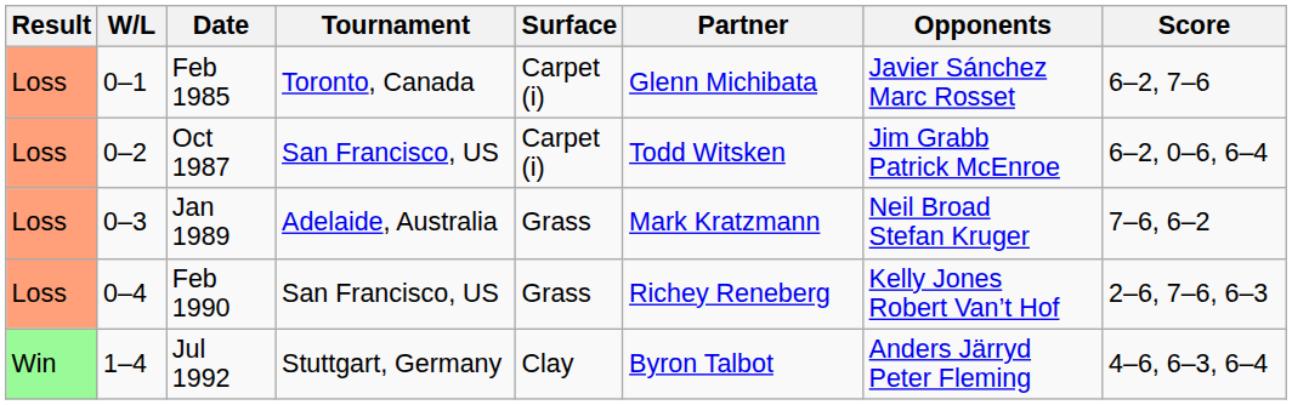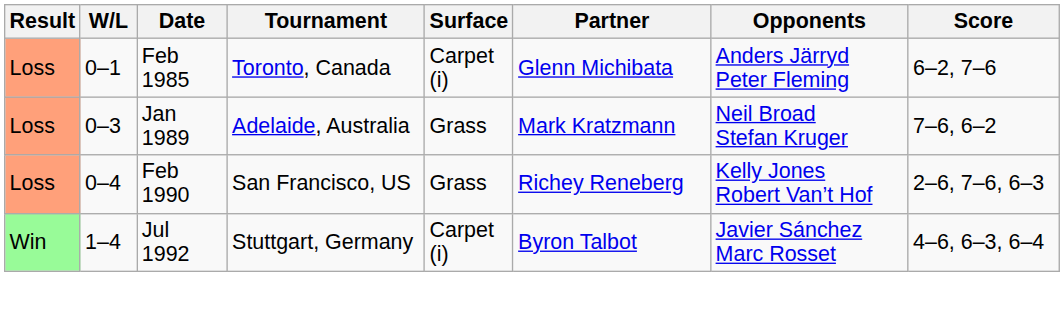 <table class="sortable wikitable">
 <tr>
 <th style="width:30px">Result</th>
 <th style="width:35px" class="unsortable">W/L</th>
 <th style="width:60px">Date</th>
 <th style="width:140px">Tournament</th>
 <th style="width:50px">Surface</th>
 <th style="width:140px">Partner</th>
 <th style="width:140px">Opponents</th>
 <th style="width:105px" class="unsortable">Score</th>
 </tr>
 <tr>
 <td style="background:#ffa07a;">Loss</td>
 <td>0–1</td>
 <td>Feb 1985</td>
 <td><a href='#'>Toronto</a>, Canada</td>
 <td>Carpet (i)</td>
 <td> <a href='#'>Glenn Michibata</a></td>
-<td> <a href='#'>Javier Sánchez</a><br> <a href='#'>Marc Rosset</a></td>
+<td> <a href='#'>Anders Järryd</a><br> <a href='#'>Peter Fleming</a></td>
 <td>6–2, 7–6</td>
-</tr>
-<tr>
-<td style="background:#ffa07a;">Loss</td>
-<td>0–2</td>
-<td>Oct 1987</td>
-<td><a href='#'>San Francisco</a>, US</td>
-<td>Carpet (i)</td>
-<td> <a href='#'>Todd Witsken</a></td>
-<td> <a href='#'>Jim Grabb</a><br> <a href='#'>Patrick McEnroe</a></td>
-<td>6–2, 0–6, 6–4</td>
 </tr>
 <tr>
 <td style="background:#ffa07a;">Loss</td>
 <td>0–3</td>
 <td>Jan 1989</td>
 <td><a href='#'>Adelaide</a>, Australia</td>
 <td>Grass</td>
 <td> <a href='#'>Mark Kratzmann</a></td>
 <td> <a href='#'>Neil Broad</a> <br>  <a href='#'>Stefan Kruger</a></td>
 <td>7–6, 6–2</td>
 </tr>
 <tr>
 <td style="background:#ffa07a;">Loss</td>
 <td>0–4</td>
 <td>Feb 1990</td>
 <td>San Francisco, US</td>
 <td>Grass</td>
 <td> <a href='#'>Richey Reneberg</a></td>
 <td> <a href='#'>Kelly Jones</a><br> <a href='#'>Robert Van’t Hof</a></td>
 <td>2–6, 7–6, 6–3</td>
 </tr>
 <tr>
 <td style="background:#98fb98;">Win</td>
 <td>1–4</td>
 <td>Jul 1992</td>
 <td>Stuttgart, Germany</td>
-<td>Clay</td>
+<td>Carpet (i)</td>
 <td> <a href='#'>Byron Talbot</a></td>
-<td> <a href='#'>Anders Järryd</a><br> <a href='#'>Peter Fleming</a></td>
+<td> <a href='#'>Javier Sánchez</a><br> <a href='#'>Marc Rosset</a></td>
 <td>4–6, 6–3, 6–4</td>
 </tr>
 </table>
